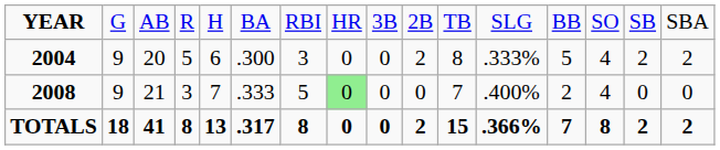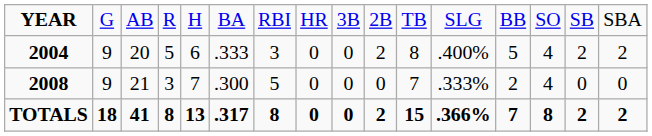 <table class="wikitable">
 <tr align=center>
 <td><strong>YEAR</strong></td>
 <td><a href='#'>G</a></td>
 <td><a href='#'>AB</a></td>
 <td><a href='#'>R</a></td>
 <td><a href='#'>H</a></td>
 <td><a href='#'>BA</a></td>
 <td><a href='#'>RBI</a></td>
 <td><a href='#'>HR</a></td>
 <td><a href='#'>3B</a></td>
 <td><a href='#'>2B</a></td>
 <td><a href='#'>TB</a></td>
 <td><a href='#'>SLG</a></td>
 <td><a href='#'>BB</a></td>
 <td><a href='#'>SO</a></td>
 <td><a href='#'>SB</a></td>
 <td>SBA</td>
 </tr>
 <tr align=center>
 <td><strong>2004</strong></td>
 <td>9</td>
 <td>20</td>
 <td>5</td>
 <td>6</td>
-<td>.300</td>
+<td>.333</td>
 <td>3</td>
 <td>0</td>
 <td>0</td>
 <td>2</td>
 <td>8</td>
-<td>.333%</td>
+<td>.400%</td>
 <td>5</td>
 <td>4</td>
 <td>2</td>
 <td>2</td>
 </tr>
 <tr align=center>
 <td><strong>2008</strong></td>
 <td>9</td>
 <td>21</td>
 <td>3</td>
 <td>7</td>
-<td>.333</td>
+<td>.300</td>
 <td>5</td>
-<td style="background: lightgreen;">0</td>
+<td>0</td>
 <td>0</td>
 <td>0</td>
 <td>7</td>
-<td>.400%</td>
+<td>.333%</td>
 <td>2</td>
 <td>4</td>
 <td>0</td>
 <td>0</td>
 </tr>
 <tr align=center>
 <td><strong>TOTALS</strong></td>
 <td><strong>18</strong></td>
 <td><strong>41</strong></td>
 <td><strong>8</strong></td>
 <td><strong>13</strong></td>
 <td><strong>.317</strong></td>
 <td><strong>8</strong></td>
 <td><strong>0</strong></td>
 <td><strong>0</strong></td>
 <td><strong>2</strong></td>
 <td><strong>15</strong></td>
 <td><strong>.366%</strong></td>
 <td><strong>7</strong></td>
 <td><strong>8</strong></td>
 <td><strong>2</strong></td>
 <td><strong>2</strong></td>
 </tr>
 </table>
